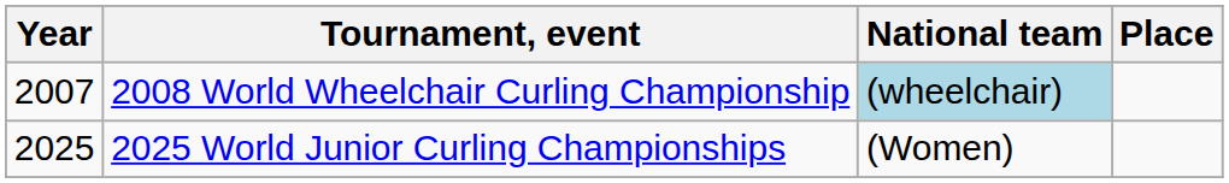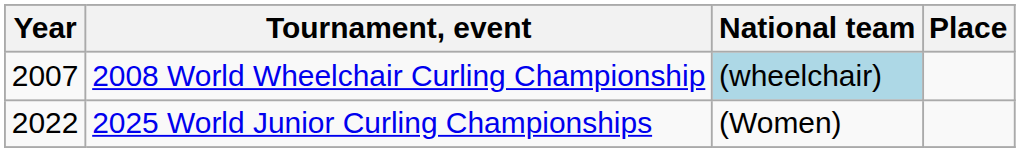 <table class="wikitable">
 <tr>
 <th scope="col">Year</th>
 <th scope="col">Tournament, event</th>
 <th scope="col">National team</th>
 <th scope="col">Place</th>
 </tr>
 <tr>
 <td>2007</td>
 <td><a href='#'>2008 World Wheelchair Curling Championship</a></td>
 <td style="background: lightblue;"> (wheelchair)</td>
 <td></td>
 </tr>
 <tr>
-<td>2025</td>
+<td>2022</td>
 <td><a href='#'>2025 World Junior Curling Championships</a></td>
 <td> (Women)</td>
 <td></td>
 </tr>
 </table>
